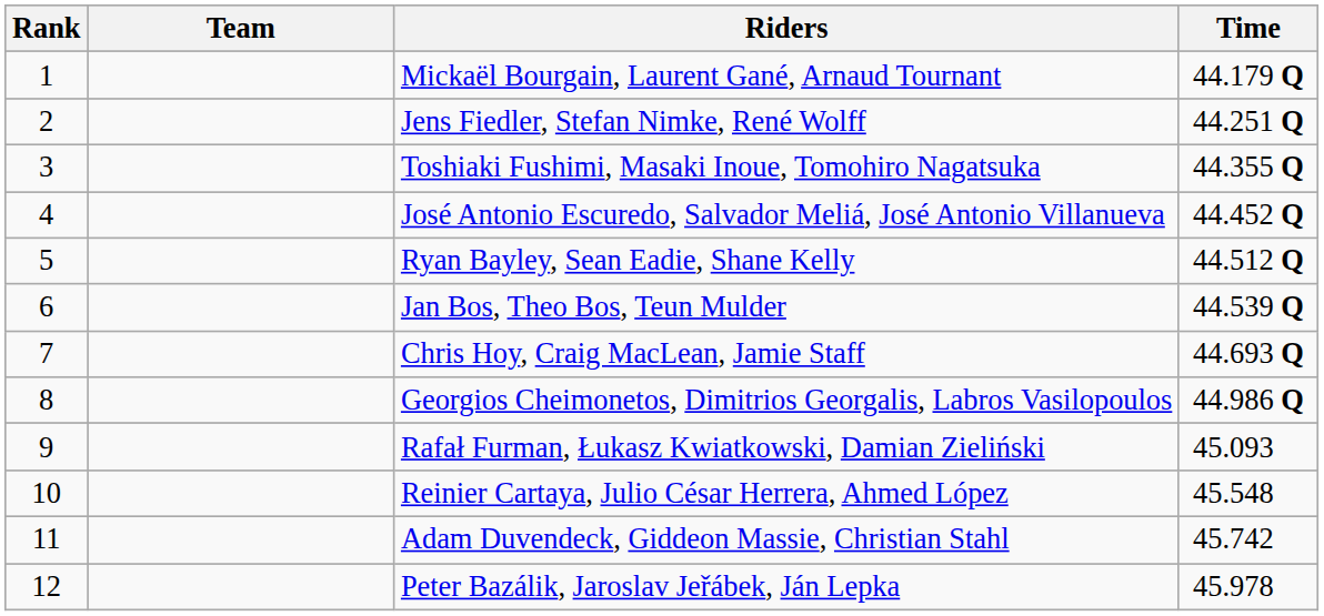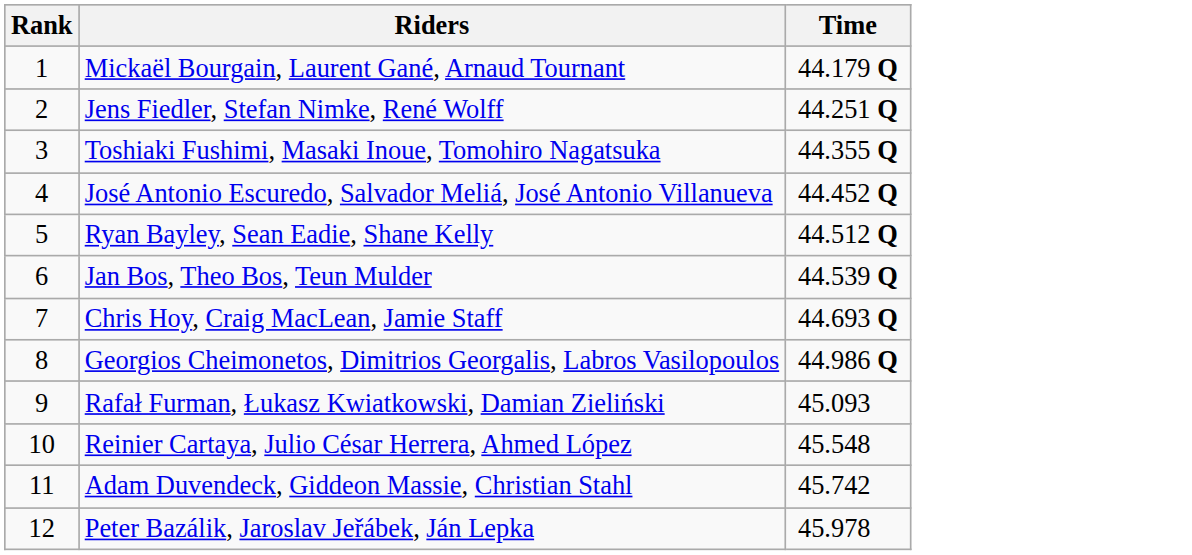 <table class="wikitable sortable">
 <tr>
 <th>Rank</th>
-<th style="width:10em">Team</th>
 <th>Riders</th>
 <th>Time</th>
 </tr>
 <tr>
 <td align=center>1</td>
-<td></td>
 <td><a href='#'>Mickaël Bourgain</a>, <a href='#'>Laurent Gané</a>, <a href='#'>Arnaud Tournant</a></td>
 <td> 44.179 <strong>Q</strong> </td>
 </tr>
 <tr>
 <td align=center>2</td>
-<td></td>
 <td><a href='#'>Jens Fiedler</a>, <a href='#'>Stefan Nimke</a>, <a href='#'>René Wolff</a></td>
 <td> 44.251 <strong>Q</strong></td>
 </tr>
 <tr>
 <td align=center>3</td>
-<td></td>
 <td><a href='#'>Toshiaki Fushimi</a>, <a href='#'>Masaki Inoue</a>, <a href='#'>Tomohiro Nagatsuka</a></td>
 <td> 44.355 <strong>Q</strong></td>
 </tr>
 <tr>
 <td align=center>4</td>
-<td></td>
 <td><a href='#'>José Antonio Escuredo</a>, <a href='#'>Salvador Meliá</a>, <a href='#'>José Antonio Villanueva</a></td>
 <td> 44.452 <strong>Q</strong></td>
 </tr>
 <tr>
 <td align=center>5</td>
-<td></td>
 <td><a href='#'>Ryan Bayley</a>, <a href='#'>Sean Eadie</a>, <a href='#'>Shane Kelly</a></td>
 <td> 44.512 <strong>Q</strong></td>
 </tr>
 <tr>
 <td align=center>6</td>
-<td></td>
 <td><a href='#'>Jan Bos</a>, <a href='#'>Theo Bos</a>, <a href='#'>Teun Mulder</a></td>
 <td> 44.539 <strong>Q</strong></td>
 </tr>
 <tr>
 <td align=center>7</td>
-<td></td>
 <td><a href='#'>Chris Hoy</a>, <a href='#'>Craig MacLean</a>, <a href='#'>Jamie Staff</a></td>
 <td> 44.693 <strong>Q</strong></td>
 </tr>
 <tr>
 <td align=center>8</td>
-<td></td>
 <td><a href='#'>Georgios Cheimonetos</a>, <a href='#'>Dimitrios Georgalis</a>, <a href='#'>Labros Vasilopoulos</a></td>
 <td> 44.986 <strong>Q</strong></td>
 </tr>
 <tr>
 <td align=center>9</td>
-<td></td>
 <td><a href='#'>Rafał Furman</a>, <a href='#'>Łukasz Kwiatkowski</a>, <a href='#'>Damian Zieliński</a></td>
 <td> 45.093</td>
 </tr>
 <tr>
 <td align=center>10</td>
-<td></td>
 <td><a href='#'>Reinier Cartaya</a>, <a href='#'>Julio César Herrera</a>, <a href='#'>Ahmed López</a></td>
 <td> 45.548</td>
 </tr>
 <tr>
 <td align=center>11</td>
-<td></td>
 <td><a href='#'>Adam Duvendeck</a>, <a href='#'>Giddeon Massie</a>, <a href='#'>Christian Stahl</a></td>
 <td> 45.742</td>
 </tr>
 <tr>
 <td align=center>12</td>
-<td></td>
 <td><a href='#'>Peter Bazálik</a>, <a href='#'>Jaroslav Jeřábek</a>, <a href='#'>Ján Lepka</a></td>
 <td> 45.978</td>
 </tr>
 </table>
